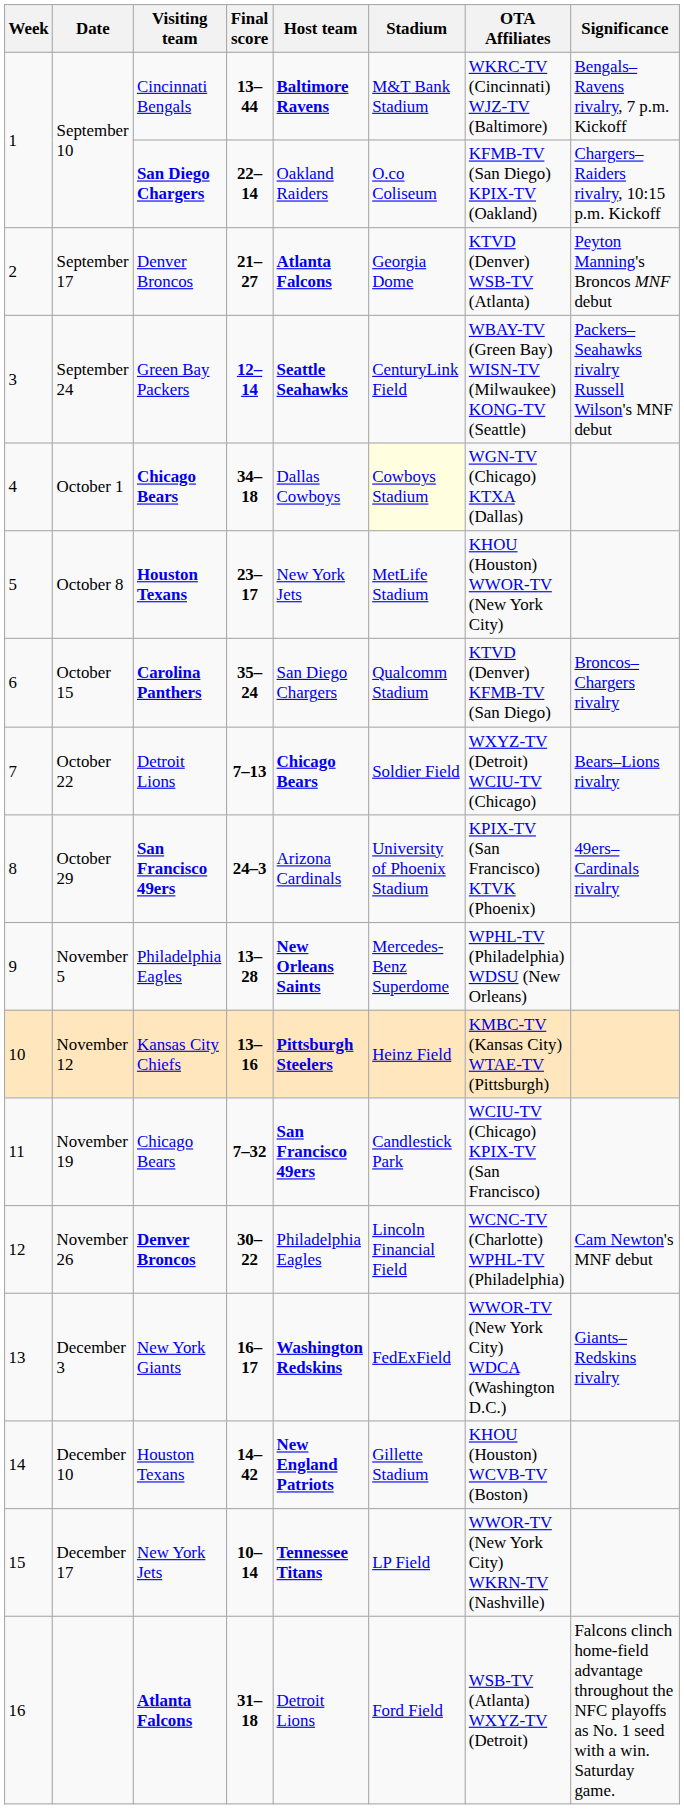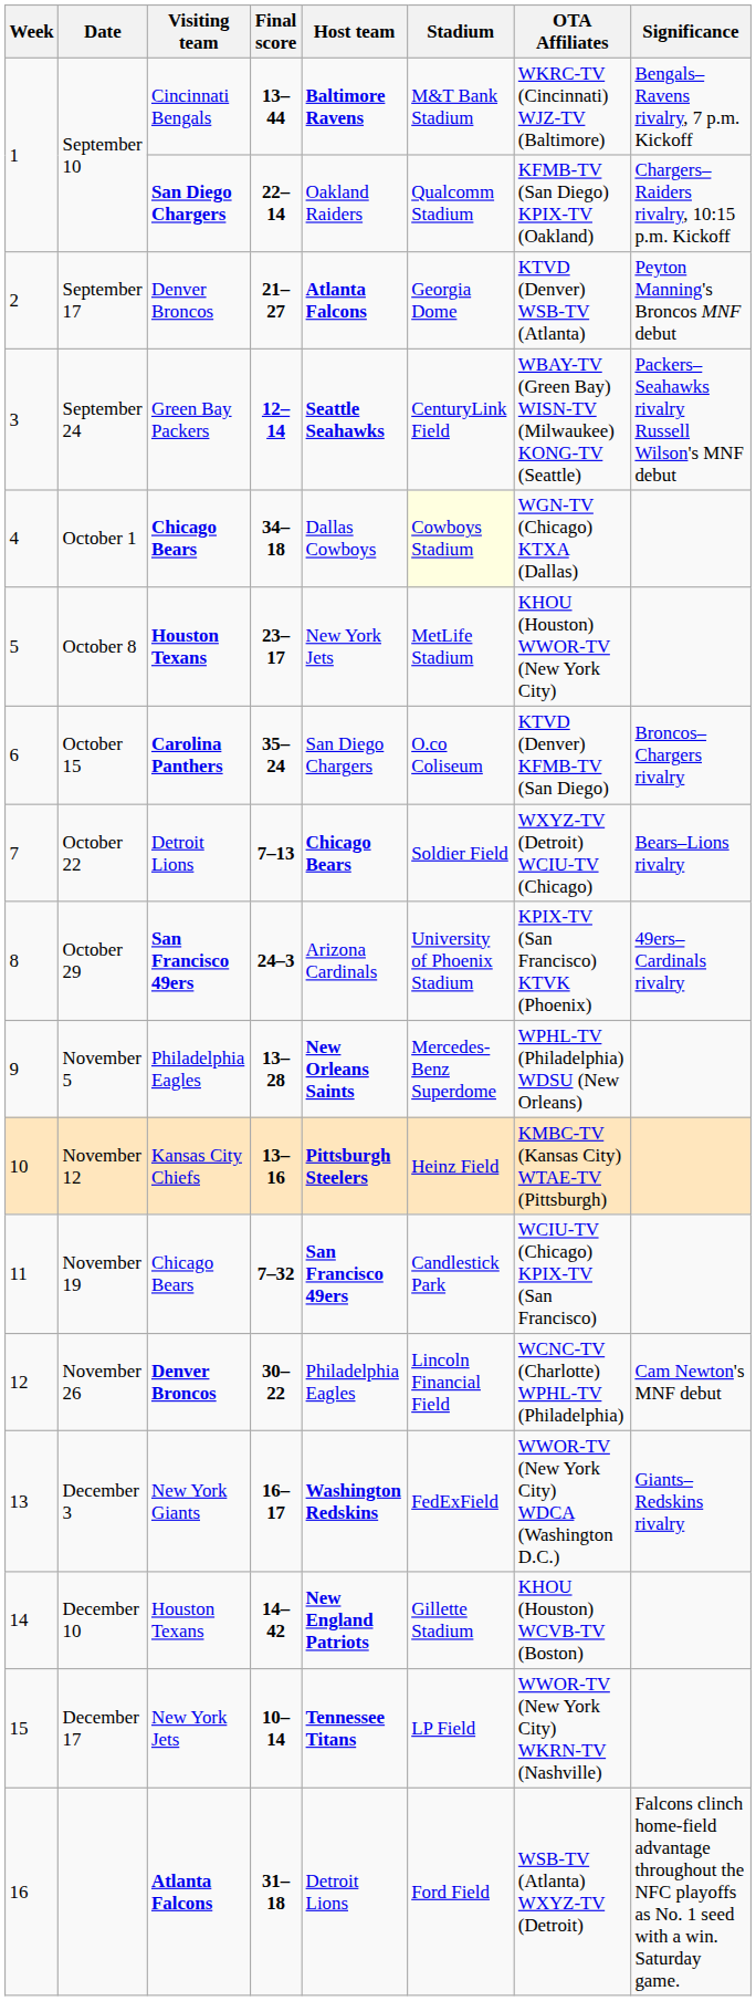 <table class="wikitable"  style="font-size: 95%;">
 <tr>
 <th>Week</th>
 <th>Date</th>
 <th>Visiting team</th>
 <th>Final score</th>
 <th>Host team</th>
 <th>Stadium</th>
 <th>OTA Affiliates</th>
 <th>Significance</th>
 </tr>
 <tr>
 <td rowspan="2">1</td>
 <td rowspan="2">September 10</td>
 <td><a href='#'>Cincinnati Bengals</a></td>
 <td align=center><strong>13–44</strong></td>
 <td><strong><a href='#'>Baltimore Ravens</a></strong></td>
 <td><a href='#'>M&T Bank Stadium</a></td>
 <td><a href='#'>WKRC-TV</a> (Cincinnati)<br><a href='#'>WJZ-TV</a> (Baltimore)</td>
 <td><a href='#'>Bengals–Ravens rivalry</a>, 7 p.m. Kickoff</td>
 </tr>
 <tr>
 <td><strong><a href='#'>San Diego Chargers</a></strong></td>
 <td align=center><strong>22–14</strong></td>
 <td><a href='#'>Oakland Raiders</a></td>
-<td><a href='#'>O.co Coliseum</a></td>
+<td><a href='#'>Qualcomm Stadium</a></td>
 <td><a href='#'>KFMB-TV</a> (San Diego)<br><a href='#'>KPIX-TV</a> (Oakland)</td>
 <td><a href='#'>Chargers–Raiders rivalry</a>, 10:15 p.m. Kickoff</td>
 </tr>
 <tr>
 <td>2</td>
 <td>September 17</td>
 <td><a href='#'>Denver Broncos</a></td>
 <td align=center><strong>21–27</strong></td>
 <td><strong><a href='#'>Atlanta Falcons</a></strong></td>
 <td><a href='#'>Georgia Dome</a></td>
 <td><a href='#'>KTVD</a> (Denver)<br><a href='#'>WSB-TV</a> (Atlanta)</td>
 <td><a href='#'>Peyton Manning</a>'s Broncos <em>MNF</em> debut</td>
 </tr>
 <tr>
 <td>3</td>
 <td>September 24</td>
 <td><a href='#'>Green Bay Packers</a></td>
 <td align=center><strong><a href='#'>12–14</a></strong></td>
 <td><strong><a href='#'>Seattle Seahawks</a></strong></td>
 <td><a href='#'>CenturyLink Field</a></td>
 <td><a href='#'>WBAY-TV</a> (Green Bay)<br><a href='#'>WISN-TV</a> (Milwaukee)<br><a href='#'>KONG-TV</a> (Seattle)</td>
 <td><a href='#'>Packers–Seahawks rivalry</a><br><a href='#'>Russell Wilson</a>'s MNF debut</td>
 </tr>
 <tr>
 <td>4</td>
 <td>October 1</td>
 <td><strong><a href='#'>Chicago Bears</a></strong></td>
 <td align=center><strong>34–18</strong></td>
 <td><a href='#'>Dallas Cowboys</a></td>
 <td style="background: lightyellow;"><a href='#'>Cowboys Stadium</a></td>
 <td><a href='#'>WGN-TV</a> (Chicago)<br><a href='#'>KTXA</a> (Dallas)</td>
 <td></td>
 </tr>
 <tr>
 <td>5</td>
 <td>October 8</td>
 <td><strong><a href='#'>Houston Texans</a></strong></td>
 <td align=center><strong>23–17</strong></td>
 <td><a href='#'>New York Jets</a></td>
 <td><a href='#'>MetLife Stadium</a></td>
 <td><a href='#'>KHOU</a> (Houston)<br><a href='#'>WWOR-TV</a> (New York City)</td>
 <td></td>
 </tr>
 <tr>
 <td>6</td>
 <td>October 15</td>
 <td><strong><a href='#'>Carolina Panthers</a></strong></td>
 <td align=center><strong>35–24</strong></td>
 <td><a href='#'>San Diego Chargers</a></td>
-<td><a href='#'>Qualcomm Stadium</a></td>
+<td><a href='#'>O.co Coliseum</a></td>
 <td><a href='#'>KTVD</a> (Denver)<br><a href='#'>KFMB-TV</a> (San Diego)</td>
 <td><a href='#'>Broncos–Chargers rivalry</a></td>
 </tr>
 <tr>
 <td>7</td>
 <td>October 22</td>
 <td><a href='#'>Detroit Lions</a></td>
 <td align=center><strong>7–13</strong></td>
 <td><strong><a href='#'>Chicago Bears</a></strong></td>
 <td><a href='#'>Soldier Field</a></td>
 <td><a href='#'>WXYZ-TV</a> (Detroit)<br><a href='#'>WCIU-TV</a> (Chicago)</td>
 <td><a href='#'>Bears–Lions rivalry</a></td>
 </tr>
 <tr>
 <td>8</td>
 <td>October 29</td>
 <td><strong><a href='#'>San Francisco 49ers</a></strong></td>
 <td align=center><strong>24–3</strong></td>
 <td><a href='#'>Arizona Cardinals</a></td>
 <td><a href='#'>University of Phoenix Stadium</a></td>
 <td><a href='#'>KPIX-TV</a> (San Francisco)<br><a href='#'>KTVK</a> (Phoenix)</td>
 <td><a href='#'>49ers–Cardinals rivalry</a></td>
 </tr>
 <tr>
 <td>9</td>
 <td>November 5</td>
 <td><a href='#'>Philadelphia Eagles</a></td>
 <td align=center><strong>13–28</strong></td>
 <td><strong><a href='#'>New Orleans Saints</a></strong></td>
 <td><a href='#'>Mercedes-Benz Superdome</a></td>
 <td><a href='#'>WPHL-TV</a> (Philadelphia)<br><a href='#'>WDSU</a> (New Orleans)</td>
 <td></td>
 </tr>
 <tr bgcolor="#FFE6BD">
 <td>10</td>
 <td>November 12</td>
 <td><a href='#'>Kansas City Chiefs</a></td>
 <td align=center><strong>13–16</strong></td>
 <td><strong><a href='#'>Pittsburgh Steelers</a></strong></td>
 <td><a href='#'>Heinz Field</a></td>
 <td><a href='#'>KMBC-TV</a> (Kansas City)<br><a href='#'>WTAE-TV</a> (Pittsburgh)</td>
 <td></td>
 </tr>
 <tr>
 <td>11</td>
 <td>November 19</td>
 <td><a href='#'>Chicago Bears</a></td>
 <td align=center><strong>7–32</strong></td>
 <td><strong><a href='#'>San Francisco 49ers</a></strong></td>
 <td><a href='#'>Candlestick Park</a></td>
 <td><a href='#'>WCIU-TV</a> (Chicago)<br><a href='#'>KPIX-TV</a> (San Francisco)</td>
 <td></td>
 </tr>
 <tr>
 <td>12</td>
 <td>November 26</td>
 <td><strong><a href='#'>Denver Broncos</a></strong></td>
 <td align=center><strong>30–22</strong></td>
 <td><a href='#'>Philadelphia Eagles</a></td>
 <td><a href='#'>Lincoln Financial Field</a></td>
 <td><a href='#'>WCNC-TV</a> (Charlotte)<br><a href='#'>WPHL-TV</a> (Philadelphia)</td>
 <td><a href='#'>Cam Newton</a>'s MNF debut</td>
 </tr>
 <tr>
 <td>13</td>
 <td>December 3</td>
 <td><a href='#'>New York Giants</a></td>
 <td align=center><strong>16–17</strong></td>
 <td><strong><a href='#'>Washington Redskins</a></strong></td>
 <td><a href='#'>FedExField</a></td>
 <td><a href='#'>WWOR-TV</a> (New York City)<br><a href='#'>WDCA</a> (Washington D.C.)</td>
 <td><a href='#'>Giants–Redskins rivalry</a></td>
 </tr>
 <tr>
 <td>14</td>
 <td>December 10</td>
 <td><a href='#'>Houston Texans</a></td>
 <td align=center><strong>14–42</strong></td>
 <td><strong><a href='#'>New England Patriots</a></strong></td>
 <td><a href='#'>Gillette Stadium</a></td>
 <td><a href='#'>KHOU</a> (Houston)<br><a href='#'>WCVB-TV</a> (Boston)</td>
 <td></td>
 </tr>
 <tr>
 <td>15</td>
 <td>December 17</td>
 <td><a href='#'>New York Jets</a></td>
 <td align=center><strong>10–14</strong></td>
 <td><strong><a href='#'>Tennessee Titans</a></strong></td>
 <td><a href='#'>LP Field</a></td>
 <td><a href='#'>WWOR-TV</a> (New York City)<br><a href='#'>WKRN-TV</a> (Nashville)</td>
 <td></td>
 </tr>
 <tr>
 <td>16</td>
 <td></td>
 <td><strong><a href='#'>Atlanta Falcons</a></strong></td>
 <td align=center><strong>31–18</strong></td>
 <td><a href='#'>Detroit Lions</a></td>
 <td><a href='#'>Ford Field</a></td>
 <td><a href='#'>WSB-TV</a> (Atlanta)<br><a href='#'>WXYZ-TV</a> (Detroit)</td>
 <td>Falcons clinch home-field advantage throughout the NFC playoffs as No. 1 seed with a win. Saturday game.</td>
 </tr>
 </table>
